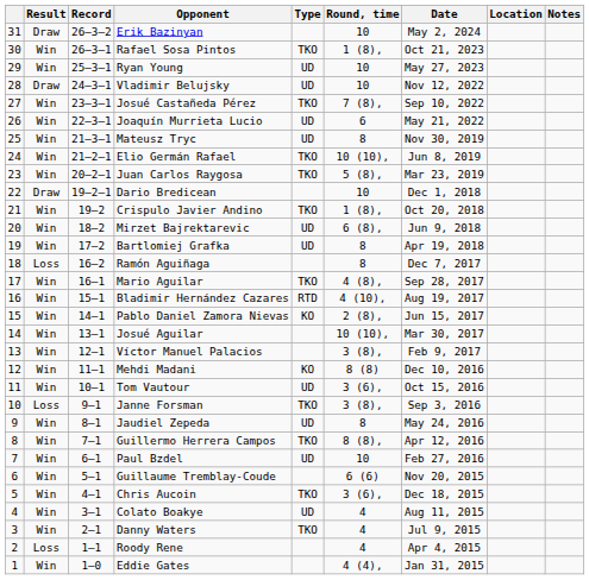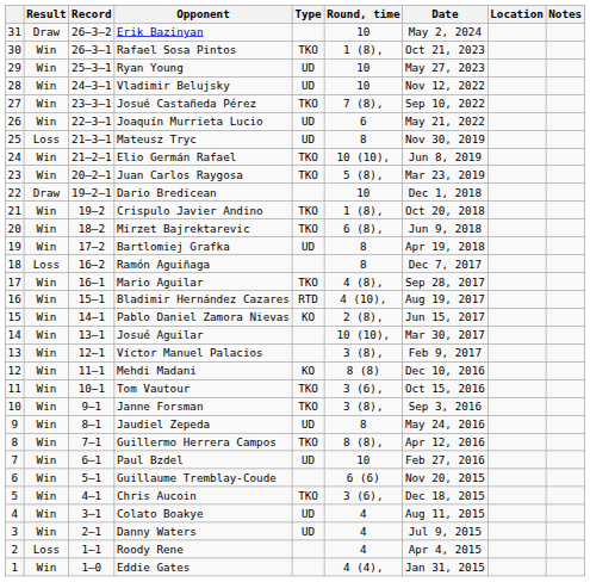 <table class="wikitable" style="text-align:center; font-size:95%">
 <tr>
 <th></th>
 <th>Result</th>
 <th>Record</th>
 <th>Opponent</th>
 <th>Type</th>
 <th>Round, time</th>
 <th>Date</th>
 <th>Location</th>
 <th>Notes</th>
 </tr>
 <tr>
 <td>31</td>
 <td>Draw</td>
 <td>26–3–2</td>
 <td align=left> <a href='#'>Erik Bazinyan</a></td>
 <td></td>
 <td>10</td>
 <td>May 2, 2024</td>
 <td align=left></td>
 <td align=left></td>
 </tr>
 <tr>
 <td>30</td>
 <td>Win</td>
 <td>26–3–1</td>
 <td style="text-align:left;"> Rafael Sosa Pintos</td>
 <td>TKO</td>
 <td>1 (8), </td>
 <td>Oct 21, 2023</td>
 <td style="text-align:left;"> </td>
 <td></td>
 </tr>
 <tr>
 <td>29</td>
 <td>Win</td>
 <td>25–3–1</td>
 <td style="text-align:left;"> Ryan Young</td>
 <td>UD</td>
 <td>10</td>
 <td>May 27, 2023</td>
 <td style="text-align:left;"> </td>
 <td></td>
 </tr>
 <tr>
 <td>28</td>
-<td>Draw</td>
+<td>Win</td>
 <td>24–3–1</td>
 <td style="text-align:left;"> Vladimir Belujsky</td>
 <td>UD</td>
 <td>10</td>
 <td>Nov 12, 2022</td>
 <td style="text-align:left;"> </td>
 <td></td>
 </tr>
 <tr>
 <td>27</td>
 <td>Win</td>
 <td>23–3–1</td>
 <td style="text-align:left;"> Josué Castañeda Pérez</td>
 <td>TKO</td>
 <td>7 (8), </td>
 <td>Sep 10, 2022</td>
 <td style="text-align:left;"> </td>
 <td></td>
 </tr>
 <tr>
 <td>26</td>
 <td>Win</td>
 <td>22–3–1</td>
 <td style="text-align:left;"> Joaquín Murrieta Lucio</td>
 <td>UD</td>
 <td>6</td>
 <td>May 21, 2022</td>
 <td style="text-align:left;"> </td>
 <td></td>
 </tr>
 <tr>
 <td>25</td>
-<td>Win</td>
+<td>Loss</td>
 <td>21–3–1</td>
 <td style="text-align:left;"> Mateusz Tryc</td>
 <td>UD</td>
 <td>8</td>
 <td>Nov 30, 2019</td>
 <td style="text-align:left;"> </td>
 <td></td>
 </tr>
 <tr>
 <td>24</td>
 <td>Win</td>
 <td>21–2–1</td>
 <td style="text-align:left;"> Elio Germán Rafael</td>
 <td>TKO</td>
 <td>10 (10), </td>
 <td>Jun 8, 2019</td>
 <td style="text-align:left;"> </td>
 <td style="text-align:left;"></td>
 </tr>
 <tr>
 <td>23</td>
 <td>Win</td>
 <td>20–2–1</td>
 <td style="text-align:left;"> Juan Carlos Raygosa</td>
 <td>TKO</td>
 <td>5 (8), </td>
 <td>Mar 23, 2019</td>
 <td style="text-align:left;"> </td>
 <td></td>
 </tr>
 <tr>
 <td>22</td>
 <td>Draw</td>
 <td>19–2–1</td>
 <td style="text-align:left;"> Dario Bredicean</td>
 <td></td>
 <td>10</td>
 <td>Dec 1, 2018</td>
 <td style="text-align:left;"> </td>
 <td style="text-align:left;"></td>
 </tr>
 <tr>
 <td>21</td>
 <td>Win</td>
 <td>19–2</td>
 <td style="text-align:left;"> Crispulo Javier Andino</td>
 <td>TKO</td>
 <td>1 (8), </td>
 <td>Oct 20, 2018</td>
 <td style="text-align:left;"> </td>
 <td></td>
 </tr>
 <tr>
 <td>20</td>
 <td>Win</td>
 <td>18–2</td>
 <td style="text-align:left;"> Mirzet Bajrektarevic</td>
-<td>UD</td>
+<td>TKO</td>
 <td>6 (8), </td>
 <td>Jun 9, 2018</td>
 <td style="text-align:left;"> </td>
 <td></td>
 </tr>
 <tr>
 <td>19</td>
 <td>Win</td>
 <td>17–2</td>
 <td style="text-align:left;"> Bartlomiej Grafka</td>
 <td>UD</td>
 <td>8</td>
 <td>Apr 19, 2018</td>
 <td style="text-align:left;"> </td>
 <td></td>
 </tr>
 <tr>
 <td>18</td>
 <td>Loss</td>
 <td>16–2</td>
 <td style="text-align:left;"> Ramón Aguiñaga</td>
 <td></td>
 <td>8</td>
 <td>Dec 7, 2017</td>
 <td style="text-align:left;"> </td>
 <td></td>
 </tr>
 <tr>
 <td>17</td>
 <td>Win</td>
 <td>16–1</td>
 <td style="text-align:left;"> Mario Aguilar</td>
 <td>TKO</td>
 <td>4 (8), </td>
 <td>Sep 28, 2017</td>
 <td style="text-align:left;"> </td>
 <td></td>
 </tr>
 <tr>
 <td>16</td>
 <td>Win</td>
 <td>15–1</td>
 <td style="text-align:left;"> Bladimir Hernández Cazares</td>
 <td>RTD</td>
 <td>4 (10), </td>
 <td>Aug 19, 2017</td>
 <td style="text-align:left;"> </td>
 <td></td>
 </tr>
 <tr>
 <td>15</td>
 <td>Win</td>
 <td>14–1</td>
 <td style="text-align:left;"> Pablo Daniel Zamora Nievas</td>
 <td>KO</td>
 <td>2 (8), </td>
 <td>Jun 15, 2017</td>
 <td style="text-align:left;"> </td>
 <td></td>
 </tr>
 <tr>
 <td>14</td>
 <td>Win</td>
 <td>13–1</td>
 <td style="text-align:left;"> Josué Aguilar</td>
 <td></td>
 <td>10 (10), </td>
 <td>Mar 30, 2017</td>
 <td style="text-align:left;"> </td>
 <td></td>
 </tr>
 <tr>
 <td>13</td>
 <td>Win</td>
 <td>12–1</td>
 <td style="text-align:left;"> Víctor Manuel Palacios</td>
 <td></td>
 <td>3 (8), </td>
 <td>Feb 9, 2017</td>
 <td style="text-align:left;"> </td>
 <td></td>
 </tr>
 <tr>
 <td>12</td>
 <td>Win</td>
 <td>11–1</td>
 <td style="text-align:left;"> Mehdi Madani</td>
 <td>KO</td>
 <td>8 (8)</td>
 <td>Dec 10, 2016</td>
 <td style="text-align:left;"> </td>
 <td></td>
 </tr>
 <tr>
 <td>11</td>
 <td>Win</td>
 <td>10–1</td>
 <td style="text-align:left;"> Tom Vautour</td>
-<td>UD</td>
+<td>TKO</td>
 <td>3 (6), </td>
 <td>Oct 15, 2016</td>
 <td style="text-align:left;"> </td>
 <td></td>
 </tr>
 <tr>
 <td>10</td>
-<td>Loss</td>
+<td>Win</td>
 <td>9–1</td>
 <td style="text-align:left;"> Janne Forsman</td>
 <td>TKO</td>
 <td>3 (8), </td>
 <td>Sep 3, 2016</td>
 <td style="text-align:left;"> </td>
 <td></td>
 </tr>
 <tr>
 <td>9</td>
 <td>Win</td>
 <td>8–1</td>
 <td style="text-align:left;"> Jaudiel Zepeda</td>
 <td>UD</td>
 <td>8</td>
 <td>May 24, 2016</td>
 <td style="text-align:left;"> </td>
 <td></td>
 </tr>
 <tr>
 <td>8</td>
 <td>Win</td>
 <td>7–1</td>
 <td style="text-align:left;"> Guillermo Herrera Campos</td>
 <td>TKO</td>
 <td>8 (8), </td>
 <td>Apr 12, 2016</td>
 <td style="text-align:left;"> </td>
 <td></td>
 </tr>
 <tr>
 <td>7</td>
 <td>Win</td>
 <td>6–1</td>
 <td style="text-align:left;"> Paul Bzdel</td>
 <td>UD</td>
 <td>10</td>
 <td>Feb 27, 2016</td>
 <td style="text-align:left;"> </td>
 <td style="text-align:left;"></td>
 </tr>
 <tr>
 <td>6</td>
 <td>Win</td>
 <td>5–1</td>
 <td style="text-align:left;"> Guillaume Tremblay-Coude</td>
 <td></td>
 <td>6 (6)</td>
 <td>Nov 20, 2015</td>
 <td style="text-align:left;"> </td>
 <td></td>
 </tr>
 <tr>
 <td>5</td>
 <td>Win</td>
 <td>4–1</td>
 <td style="text-align:left;"> Chris Aucoin</td>
 <td>TKO</td>
 <td>3 (6), </td>
 <td>Dec 18, 2015</td>
 <td style="text-align:left;"> </td>
 <td></td>
 </tr>
 <tr>
 <td>4</td>
 <td>Win</td>
 <td>3–1</td>
 <td style="text-align:left;"> Colato Boakye</td>
 <td>UD</td>
 <td>4</td>
 <td>Aug 11, 2015</td>
 <td style="text-align:left;"> </td>
 <td></td>
 </tr>
 <tr>
 <td>3</td>
 <td>Win</td>
 <td>2–1</td>
 <td style="text-align:left;"> Danny Waters</td>
-<td>TKO</td>
+<td>UD</td>
 <td>4</td>
 <td>Jul 9, 2015</td>
 <td style="text-align:left;"> </td>
 <td></td>
 </tr>
 <tr>
 <td>2</td>
 <td>Loss</td>
 <td>1–1</td>
 <td style="text-align:left;"> Roody Rene</td>
 <td></td>
 <td>4</td>
 <td>Apr 4, 2015</td>
 <td style="text-align:left;"> </td>
 <td></td>
 </tr>
 <tr>
 <td>1</td>
 <td>Win</td>
 <td>1–0</td>
 <td style="text-align:left;"> Eddie Gates</td>
 <td></td>
 <td>4 (4), </td>
 <td>Jan 31, 2015</td>
 <td style="text-align:left;"> </td>
 <td></td>
 </tr>
 </table>
